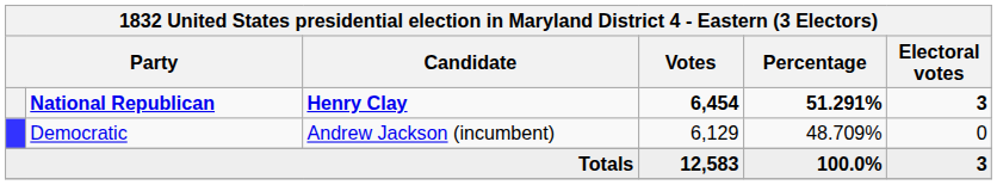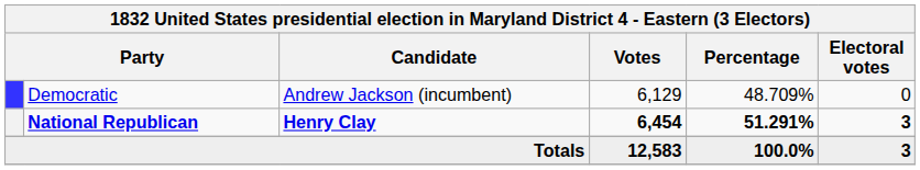 <table class="wikitable" style="font-size: 95%;">
 <tr>
 <th colspan="6">1832 United States presidential election in Maryland District 4 - Eastern (3 Electors)</th>
 </tr>
 <tr>
 <th colspan="2" style="width: 15em">Party</th>
 <th style="width: 17em">Candidate</th>
 <th style="width: 5em">Votes</th>
 <th style="width: 7em">Percentage</th>
 <th style="width: 5em">Electoral votes</th>
 </tr>
 <tr>
+<th style="background-color:#3333FF; width: 3px"></th>
+<td style="width: 130px"><a href='#'>Democratic</a></td>
+<td><a href='#'>Andrew Jackson</a> (incumbent)</td>
+<td align="right">6,129</td>
+<td align="right">48.709%</td>
+<td align="right">0</td>
+</tr>
+<tr>
 <th></th>
 <td style="width: 130px"><strong><a href='#'>National Republican</a></strong></td>
 <td><strong><a href='#'>Henry Clay</a></strong></td>
 <td align="right"><strong>6,454</strong></td>
 <td align="right"><strong>51.291%</strong></td>
 <td align="right"><strong>3</strong></td>
-</tr>
-<tr>
-<th style="background-color:#3333FF; width: 3px"></th>
-<td style="width: 130px"><a href='#'>Democratic</a></td>
-<td><a href='#'>Andrew Jackson</a> (incumbent)</td>
-<td align="right">6,129</td>
-<td align="right">48.709%</td>
-<td align="right">0</td>
 </tr>
 <tr>
 </tr>
 <tr bgcolor="#EEEEEE">
 <td colspan="3" align="right"><strong>Totals</strong></td>
 <td align="right"><strong>12,583</strong></td>
 <td align="right"><strong>100.0%</strong></td>
 <td align="right"><strong>3</strong></td>
 </tr>
 <tr>
 </tr>
 </table>
